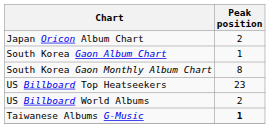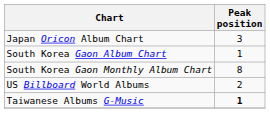 <table class="wikitable">
 <tr>
 <th>Chart</th>
 <th>Peak<br>position</th>
 </tr>
 <tr>
 <td>Japan <em><a href='#'>Oricon</a></em> Album Chart</td>
-<td style="text-align:center;">2</td>
+<td style="text-align:center;">3</td>
 </tr>
 <tr>
 <td>South Korea <em><a href='#'>Gaon Album Chart</a></em></td>
 <td style="text-align:center;">1</td>
 </tr>
 <tr>
 <td>South Korea <em>Gaon Monthly Album Chart</em></td>
 <td style="text-align:center;">8</td>
-</tr>
-<tr>
-<td>US <em><a href='#'>Billboard</a></em> Top Heatseekers</td>
-<td style="text-align:center;">23</td>
 </tr>
 <tr>
 <td>US <em><a href='#'>Billboard</a></em> World Albums</td>
 <td style="text-align:center;">2</td>
 </tr>
 <tr>
 <td>Taiwanese Albums <em><a href='#'>G-Music</a></em></td>
 <td style="text-align:center;"><strong>1</strong></td>
 </tr>
 <tr>
 </tr>
 </table>
